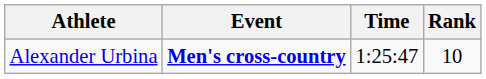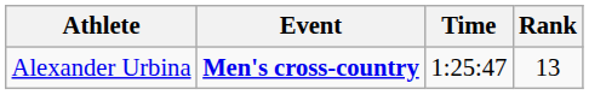 <table class=wikitable style="font-size:90%;text-align:center">
 <tr>
 <th>Athlete</th>
 <th>Event</th>
 <th>Time</th>
 <th>Rank</th>
 </tr>
 <tr>
 <td align=left><a href='#'>Alexander Urbina</a></td>
 <td align=left><strong><a href='#'>Men's cross-country</a></strong></td>
 <td>1:25:47</td>
-<td>10</td>
+<td>13</td>
 </tr>
 </table>
